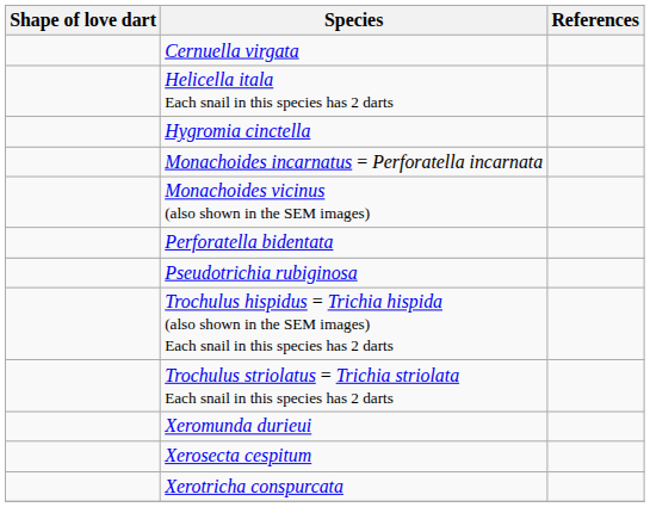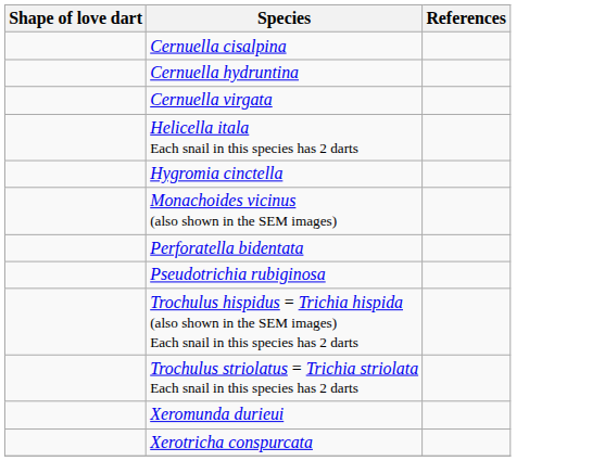 <table class="wikitable">
 <tr>
 <th>Shape of love dart</th>
 <th>Species</th>
 <th>References</th>
+</tr>
+<tr>
+<td></td>
+<td><em><a href='#'>Cernuella cisalpina</a></em></td>
+<td></td>
+</tr>
+<tr>
+<td></td>
+<td><em><a href='#'>Cernuella hydruntina</a></em></td>
+<td></td>
 </tr>
 <tr>
 <td></td>
 <td><em><a href='#'>Cernuella virgata</a></em></td>
 <td></td>
 </tr>
 <tr>
 <td></td>
 <td><em><a href='#'>Helicella itala</a></em><br><small>Each snail in this species has 2 darts</small></td>
 <td></td>
 </tr>
 <tr>
 <td></td>
 <td><em><a href='#'>Hygromia cinctella</a></em></td>
-<td></td>
-</tr>
-<tr>
-<td></td>
-<td><em><a href='#'>Monachoides incarnatus</a></em> = <em>Perforatella incarnata</em></td>
 <td></td>
 </tr>
 <tr>
 <td></td>
 <td><em><a href='#'>Monachoides vicinus</a></em> <br><small>(also shown in the SEM images)</small></td>
 <td></td>
 </tr>
 <tr>
 <td></td>
 <td><em><a href='#'>Perforatella bidentata</a></em></td>
 <td></td>
 </tr>
 <tr>
 <td></td>
 <td><em><a href='#'>Pseudotrichia rubiginosa</a></em></td>
 <td></td>
 </tr>
 <tr>
 <td></td>
 <td><em><a href='#'>Trochulus hispidus</a></em> = <em><a href='#'>Trichia hispida</a></em> <br><small>(also shown in the SEM images)</small><br><small>Each snail in this species has 2 darts</small></td>
 <td></td>
 </tr>
 <tr>
 <td></td>
 <td><em><a href='#'>Trochulus striolatus</a></em> = <em><a href='#'>Trichia striolata</a></em><br><small>Each snail in this species has 2 darts</small></td>
 <td></td>
 </tr>
 <tr>
 <td></td>
 <td><em><a href='#'>Xeromunda durieui</a></em></td>
 <td></td>
 </tr>
 <tr>
 <td></td>
-<td><em><a href='#'>Xerosecta cespitum</a></em></td>
-<td></td>
-</tr>
-<tr>
-<td></td>
 <td><em><a href='#'>Xerotricha conspurcata</a></em></td>
 <td></td>
 </tr>
 <tr>
 </tr>
 </table>
